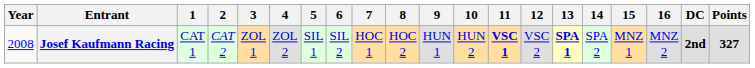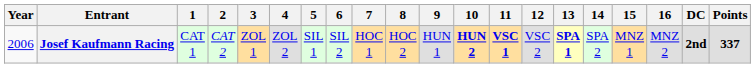 <table class="wikitable" style="text-align:center; font-size:85%">
 <tr>
 <th>Year</th>
 <th>Entrant</th>
 <th>1</th>
 <th>2</th>
 <th>3</th>
 <th>4</th>
 <th>5</th>
 <th>6</th>
 <th>7</th>
 <th>8</th>
 <th>9</th>
 <th>10</th>
 <th>11</th>
 <th>12</th>
 <th>13</th>
 <th>14</th>
 <th>15</th>
 <th>16</th>
 <th>DC</th>
 <th>Points</th>
 </tr>
 <tr>
-<td><a href='#'>2008</a></td>
+<td><a href='#'>2006</a></td>
 <th nowrap><a href='#'>Josef Kaufmann Racing</a></th>
 <td style="background:#DFFFDF;"><a href='#'>CAT<br>1</a><br></td>
 <td style="background:#DFFFDF;"><em><a href='#'>CAT<br>2</a></em><br></td>
 <td style="background:#FFDF9F;"><a href='#'>ZOL<br>1</a><br></td>
 <td style="background:#DFDFDF;"><a href='#'>ZOL<br>2</a><br></td>
 <td style="background:#DFFFDF;"><a href='#'>SIL<br>1</a><br></td>
 <td style="background:#DFFFDF;"><a href='#'>SIL<br>2</a><br></td>
 <td style="background:#FFDF9F;"><a href='#'>HOC<br>1</a><br></td>
 <td style="background:#FFDF9F;"><a href='#'>HOC<br>2</a><br></td>
 <td style="background:#DFDFDF;"><a href='#'>HUN<br>1</a><br></td>
-<td style="background:#FFDF9F;"><a href='#'>HUN<br>2</a><br></td>
+<td style="background:#FFDF9F;"><strong><a href='#'>HUN<br>2</a><br></strong></td>
 <td style="background:#FFDF9F;"><strong><a href='#'>VSC<br>1</a><br></strong></td>
 <td style="background:#DFDFDF;"><a href='#'>VSC<br>2</a><br></td>
 <td style="background:#FFFFBF;"><strong><a href='#'>SPA<br>1</a></strong><br></td>
 <td style="background:#DFFFDF;"><a href='#'>SPA<br>2</a><br></td>
 <td style="background:#FFDF9F;"><a href='#'>MNZ<br>1</a><br></td>
 <td style="background:#DFDFDF;"><a href='#'>MNZ<br>2</a><br></td>
 <th style="background:#DFDFDF;">2nd</th>
-<th style="background:#DFDFDF;">327</th>
+<th style="background:#DFDFDF;">337</th>
 </tr>
 </table>
